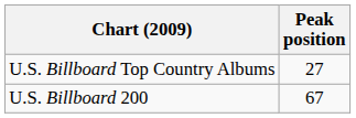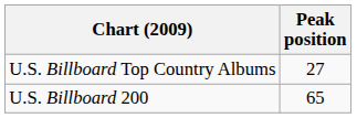 <table class="wikitable">
 <tr>
 <th>Chart (2009)</th>
 <th>Peak<br>position</th>
 </tr>
 <tr>
 <td>U.S. <em>Billboard</em> Top Country Albums</td>
 <td align="center">27</td>
 </tr>
 <tr>
 <td>U.S. <em>Billboard</em> 200</td>
-<td align="center">67</td>
+<td align="center">65</td>
 </tr>
 </table>
